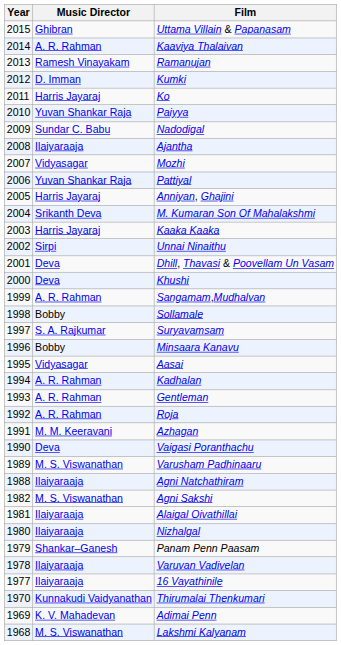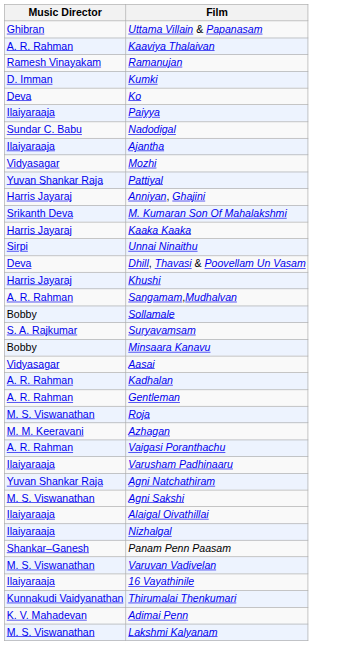 <table class="wikitable sortable">
 <tr>
-<th>Year</th>
 <th>Music Director</th>
 <th>Film</th>
 </tr>
 <tr>
-<td>2015</td>
 <td><a href='#'>Ghibran</a></td>
 <td><em><a href='#'>Uttama Villain</a></em> & <em><a href='#'>Papanasam</a></em></td>
 </tr>
 <tr bgcolor=#edf3fe>
-<td>2014</td>
 <td><a href='#'>A. R. Rahman</a></td>
 <td><em><a href='#'>Kaaviya Thalaivan</a></em></td>
 </tr>
 <tr>
-<td>2013</td>
 <td><a href='#'>Ramesh Vinayakam</a></td>
 <td><em><a href='#'>Ramanujan</a></em></td>
 </tr>
 <tr bgcolor=#edf3fe>
-<td>2012</td>
 <td><a href='#'>D. Imman</a></td>
 <td><em><a href='#'>Kumki</a></em></td>
 </tr>
 <tr>
-<td>2011</td>
-<td><a href='#'>Harris Jayaraj</a></td>
+<td><a href='#'>Deva</a></td>
 <td><em><a href='#'>Ko</a></em></td>
 </tr>
 <tr bgcolor=#edf3fe>
-<td>2010</td>
-<td><a href='#'>Yuvan Shankar Raja</a></td>
+<td><a href='#'>Ilaiyaraaja</a></td>
 <td><em><a href='#'>Paiyya</a></em></td>
 </tr>
 <tr>
-<td>2009</td>
 <td><a href='#'>Sundar C. Babu</a></td>
 <td><em><a href='#'>Nadodigal</a></em></td>
 </tr>
 <tr bgcolor=#edf3fe>
-<td>2008</td>
 <td><a href='#'>Ilaiyaraaja</a></td>
 <td><em><a href='#'>Ajantha</a></em></td>
 </tr>
 <tr>
-<td>2007</td>
 <td><a href='#'>Vidyasagar</a></td>
 <td><em><a href='#'>Mozhi</a></em></td>
 </tr>
 <tr bgcolor=#edf3fe>
-<td>2006</td>
 <td><a href='#'>Yuvan Shankar Raja</a></td>
 <td><em><a href='#'>Pattiyal</a></em></td>
 </tr>
 <tr>
-<td>2005</td>
 <td><a href='#'>Harris Jayaraj</a></td>
 <td><em><a href='#'>Anniyan</a></em>, <em><a href='#'>Ghajini</a></em></td>
 </tr>
 <tr bgcolor=#edf3fe>
-<td>2004</td>
 <td><a href='#'>Srikanth Deva</a></td>
 <td><em><a href='#'>M. Kumaran Son Of Mahalakshmi</a></em></td>
 </tr>
 <tr>
-<td>2003</td>
 <td><a href='#'>Harris Jayaraj</a></td>
 <td><em><a href='#'>Kaaka Kaaka</a></em></td>
 </tr>
 <tr bgcolor=#edf3fe>
-<td>2002</td>
 <td><a href='#'>Sirpi</a></td>
 <td><em><a href='#'>Unnai Ninaithu</a></em></td>
 </tr>
 <tr>
-<td>2001</td>
 <td><a href='#'>Deva</a></td>
 <td><em><a href='#'>Dhill</a></em>, <em><a href='#'>Thavasi</a></em> & <em><a href='#'>Poovellam Un Vasam</a></em></td>
 </tr>
 <tr bgcolor=#edf3fe>
-<td>2000</td>
-<td><a href='#'>Deva</a></td>
+<td><a href='#'>Harris Jayaraj</a></td>
 <td><em><a href='#'>Khushi</a></em></td>
 </tr>
 <tr>
-<td>1999</td>
 <td><a href='#'>A. R. Rahman</a></td>
 <td><em><a href='#'>Sangamam</a></em>,<em><a href='#'>Mudhalvan</a></em></td>
 </tr>
 <tr bgcolor=#edf3fe>
-<td>1998</td>
 <td>Bobby</td>
 <td><em><a href='#'>Sollamale</a></em></td>
 </tr>
 <tr>
-<td>1997</td>
 <td><a href='#'>S. A. Rajkumar</a></td>
 <td><em><a href='#'>Suryavamsam</a></em></td>
 </tr>
 <tr bgcolor=#edf3fe>
-<td>1996</td>
 <td>Bobby</td>
 <td><em><a href='#'>Minsaara Kanavu</a></em></td>
 </tr>
 <tr>
-<td>1995</td>
 <td><a href='#'>Vidyasagar</a></td>
 <td><em><a href='#'>Aasai</a></em></td>
 </tr>
 <tr bgcolor=#edf3fe>
-<td>1994</td>
 <td><a href='#'>A. R. Rahman</a></td>
 <td><em><a href='#'>Kadhalan</a></em></td>
 </tr>
 <tr>
-<td>1993</td>
 <td><a href='#'>A. R. Rahman</a></td>
 <td><em><a href='#'>Gentleman</a></em></td>
 </tr>
 <tr bgcolor=#edf3fe>
-<td>1992</td>
-<td><a href='#'>A. R. Rahman</a></td>
+<td><a href='#'>M. S. Viswanathan</a></td>
 <td><em><a href='#'>Roja</a></em></td>
 </tr>
 <tr>
-<td>1991</td>
 <td><a href='#'>M. M. Keeravani</a></td>
 <td><em><a href='#'>Azhagan</a></em></td>
 </tr>
 <tr bgcolor=#edf3fe>
-<td>1990</td>
-<td><a href='#'>Deva</a></td>
+<td><a href='#'>A. R. Rahman</a></td>
 <td><em><a href='#'>Vaigasi Poranthachu</a></em></td>
 </tr>
 <tr>
-<td>1989</td>
-<td><a href='#'>M. S. Viswanathan</a></td>
+<td><a href='#'>Ilaiyaraaja</a></td>
 <td><em><a href='#'>Varusham Padhinaaru</a></em></td>
 </tr>
 <tr bgcolor=#edf3fe>
-<td>1988</td>
-<td><a href='#'>Ilaiyaraaja</a></td>
+<td><a href='#'>Yuvan Shankar Raja</a></td>
 <td><em><a href='#'>Agni Natchathiram</a></em></td>
 </tr>
 <tr>
-<td>1982</td>
 <td><a href='#'>M. S. Viswanathan</a></td>
 <td><em><a href='#'>Agni Sakshi</a></em></td>
 </tr>
 <tr>
-<td>1981</td>
 <td><a href='#'>Ilaiyaraaja</a></td>
 <td><em><a href='#'>Alaigal Oivathillai</a></em></td>
 </tr>
 <tr bgcolor=#edf3fe>
-<td>1980</td>
 <td><a href='#'>Ilaiyaraaja</a></td>
 <td><em><a href='#'>Nizhalgal</a></em></td>
 </tr>
 <tr>
-<td>1979</td>
 <td><a href='#'>Shankar–Ganesh</a></td>
 <td><em>Panam Penn Paasam</em></td>
 </tr>
 <tr bgcolor=#edf3fe>
-<td>1978</td>
-<td><a href='#'>Ilaiyaraaja</a></td>
+<td><a href='#'>M. S. Viswanathan</a></td>
 <td><em><a href='#'>Varuvan Vadivelan</a></em></td>
 </tr>
 <tr>
-<td>1977</td>
 <td><a href='#'>Ilaiyaraaja</a></td>
 <td><em><a href='#'>16 Vayathinile</a></em></td>
 </tr>
 <tr bgcolor=#edf3fe>
-<td>1970</td>
 <td><a href='#'>Kunnakudi Vaidyanathan</a></td>
 <td><em><a href='#'>Thirumalai Thenkumari</a></em></td>
 </tr>
 <tr>
-<td>1969</td>
 <td><a href='#'>K. V. Mahadevan</a></td>
 <td><em><a href='#'>Adimai Penn</a></em></td>
 </tr>
 <tr bgcolor=#edf3fe>
-<td>1968</td>
 <td><a href='#'>M. S. Viswanathan</a></td>
 <td><em><a href='#'>Lakshmi Kalyanam</a></em></td>
 </tr>
 </table>
